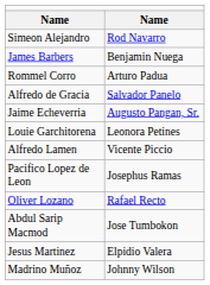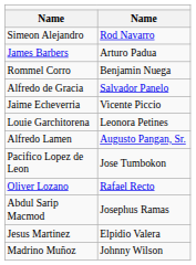 <table class=wikitable style="font-size:90%">
 <tr>
 <td colspan=4 bgcolor=></td>
 </tr>
 <tr>
 <th width=120px>Name</th>
 <th width=120px>Name</th>
 </tr>
 <tr>
 <td>Simeon Alejandro</td>
 <td><a href='#'>Rod Navarro</a></td>
 </tr>
 <tr>
 <td><a href='#'>James Barbers</a></td>
-<td>Benjamin Nuega</td>
+<td>Arturo Padua</td>
 </tr>
 <tr>
 <td>Rommel Corro</td>
-<td>Arturo Padua</td>
+<td>Benjamin Nuega</td>
 </tr>
 <tr>
 <td>Alfredo de Gracia</td>
 <td><a href='#'>Salvador Panelo</a></td>
 </tr>
 <tr>
 <td>Jaime Echeverria</td>
-<td><a href='#'>Augusto Pangan, Sr.</a></td>
+<td>Vicente Piccio</td>
 </tr>
 <tr>
 <td>Louie Garchitorena</td>
 <td>Leonora Petines</td>
 </tr>
 <tr>
 <td>Alfredo Lamen</td>
-<td>Vicente Piccio</td>
+<td><a href='#'>Augusto Pangan, Sr.</a></td>
 </tr>
 <tr>
 <td>Pacifico Lopez de Leon</td>
-<td>Josephus Ramas</td>
+<td>Jose Tumbokon</td>
 </tr>
 <tr>
 <td><a href='#'>Oliver Lozano</a></td>
 <td><a href='#'>Rafael Recto</a></td>
 </tr>
 <tr>
 <td>Abdul Sarip Macmod</td>
-<td>Jose Tumbokon</td>
+<td>Josephus Ramas</td>
 </tr>
 <tr>
 <td>Jesus Martinez</td>
 <td>Elpidio Valera</td>
 </tr>
 <tr>
 <td>Madrino Muñoz</td>
 <td>Johnny Wilson</td>
 </tr>
 </table>
